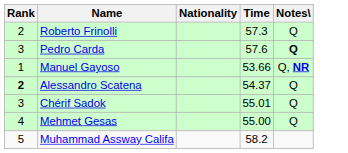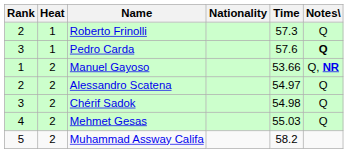 <table class="wikitable sortable" style="text-align:center">
 <tr>
 <th>Rank</th>
+<th>Heat</th>
 <th>Name</th>
 <th>Nationality</th>
 <th>Time</th>
 <th>Notes\</th>
 </tr>
 <tr bgcolor=ccffcc>
 <td>2</td>
+<td>1</td>
 <td align=left><a href='#'>Roberto Frinolli</a></td>
 <td align=left></td>
 <td>57.3</td>
 <td>Q</td>
 </tr>
 <tr bgcolor=ccffcc>
 <td>3</td>
+<td>1</td>
 <td align=left><a href='#'>Pedro Carda</a></td>
 <td align=left></td>
 <td>57.6</td>
 <td><strong>Q</strong></td>
 </tr>
 <tr bgcolor=ccffcc>
 <td>1</td>
+<td>2</td>
 <td align=left><a href='#'>Manuel Gayoso</a></td>
 <td align=left></td>
 <td>53.66</td>
 <td>Q, <strong><a href='#'>NR</a></strong></td>
 </tr>
 <tr bgcolor=ccffcc>
-<td><strong>2</strong></td>
+<td>2</td>
+<td>2</td>
 <td align=left><a href='#'>Alessandro Scatena</a></td>
 <td align=left></td>
-<td>54.37</td>
+<td>54.97</td>
 <td>Q</td>
 </tr>
 <tr bgcolor=ccffcc>
 <td>3</td>
+<td>2</td>
 <td align=left><a href='#'>Chérif Sadok</a></td>
 <td align=left></td>
-<td>55.01</td>
+<td>54.98</td>
 <td>Q</td>
 </tr>
 <tr bgcolor=ccffcc>
 <td>4</td>
+<td>2</td>
 <td align=left><a href='#'>Mehmet Gesas</a></td>
 <td align=left></td>
-<td>55.00</td>
+<td>55.03</td>
 <td>Q</td>
 </tr>
 <tr>
 <td>5</td>
+<td>2</td>
 <td align=left><a href='#'>Muhammad Assway Califa</a></td>
 <td align=left></td>
 <td>58.2</td>
 <td></td>
 </tr>
 </table>
